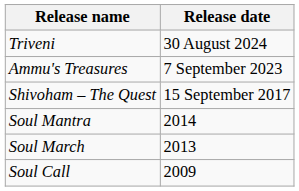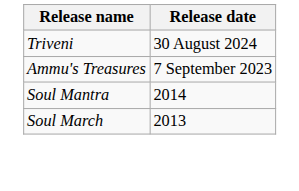 <table style="margin:auto;"  class="wikitable sortable">
 <tr>
 <th>Release name</th>
 <th>Release date</th>
 </tr>
 <tr>
 <td><em>Triveni</em></td>
 <td>30 August 2024</td>
 </tr>
 <tr>
 <td><em>Ammu's Treasures</em></td>
 <td>7 September 2023</td>
 </tr>
 <tr>
-<td><em>Shivoham – The Quest</em></td>
-<td>15 September 2017</td>
-</tr>
-<tr>
 <td><em>Soul Mantra</em></td>
 <td>2014</td>
 </tr>
 <tr>
 <td><em>Soul March</em></td>
 <td>2013</td>
 </tr>
-<tr>
-<td><em>Soul Call</em></td>
-<td>2009</td>
-</tr>
 </table>
